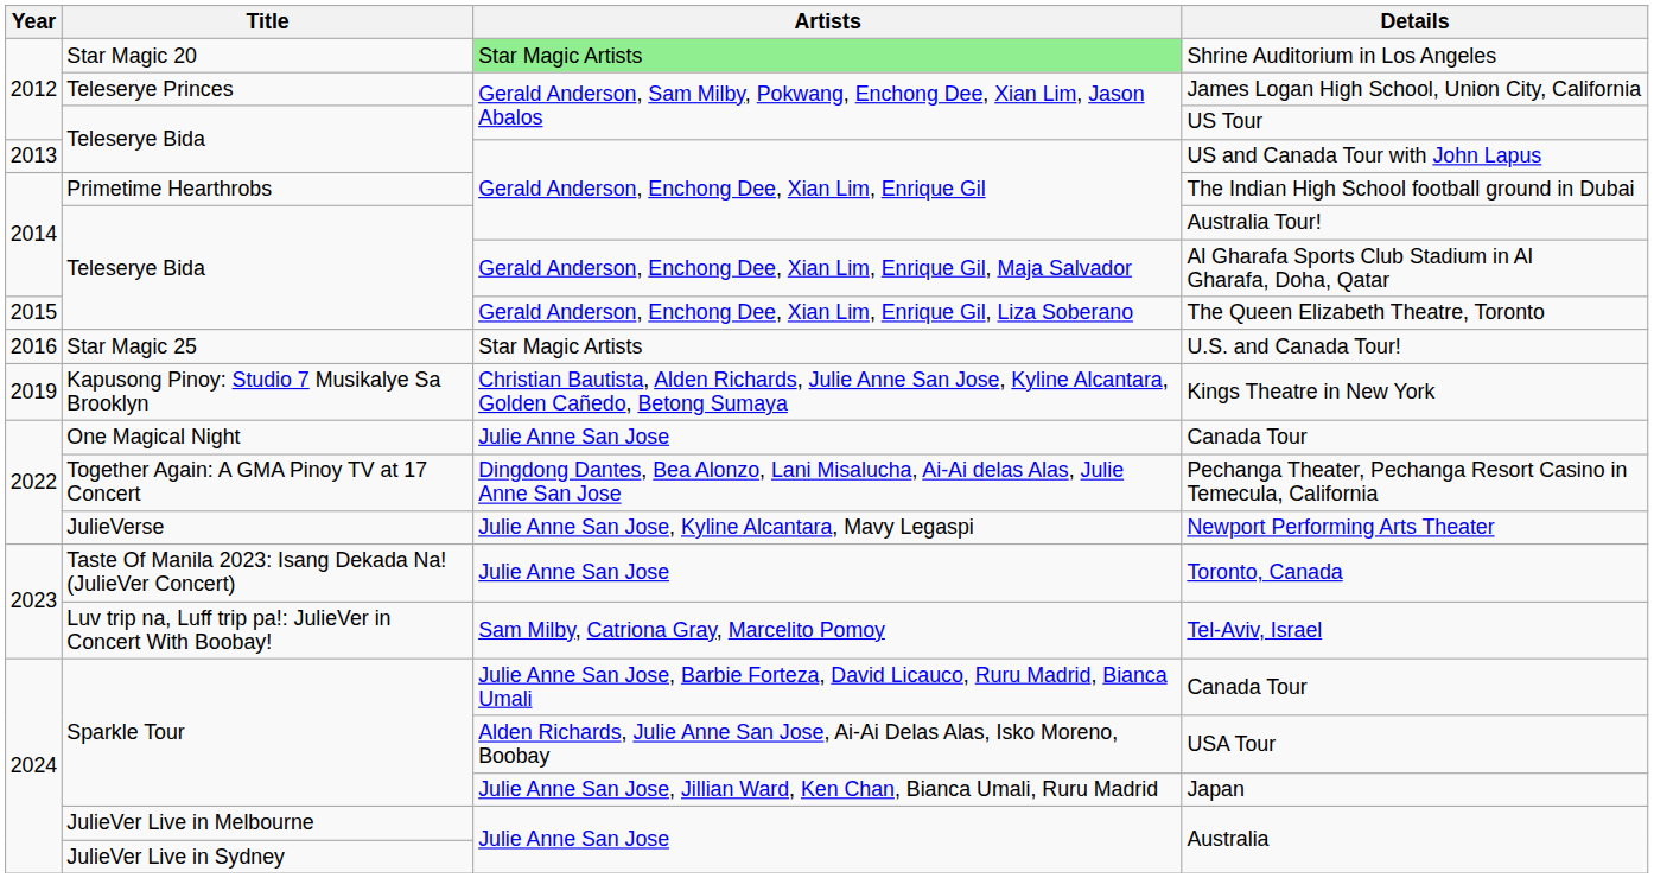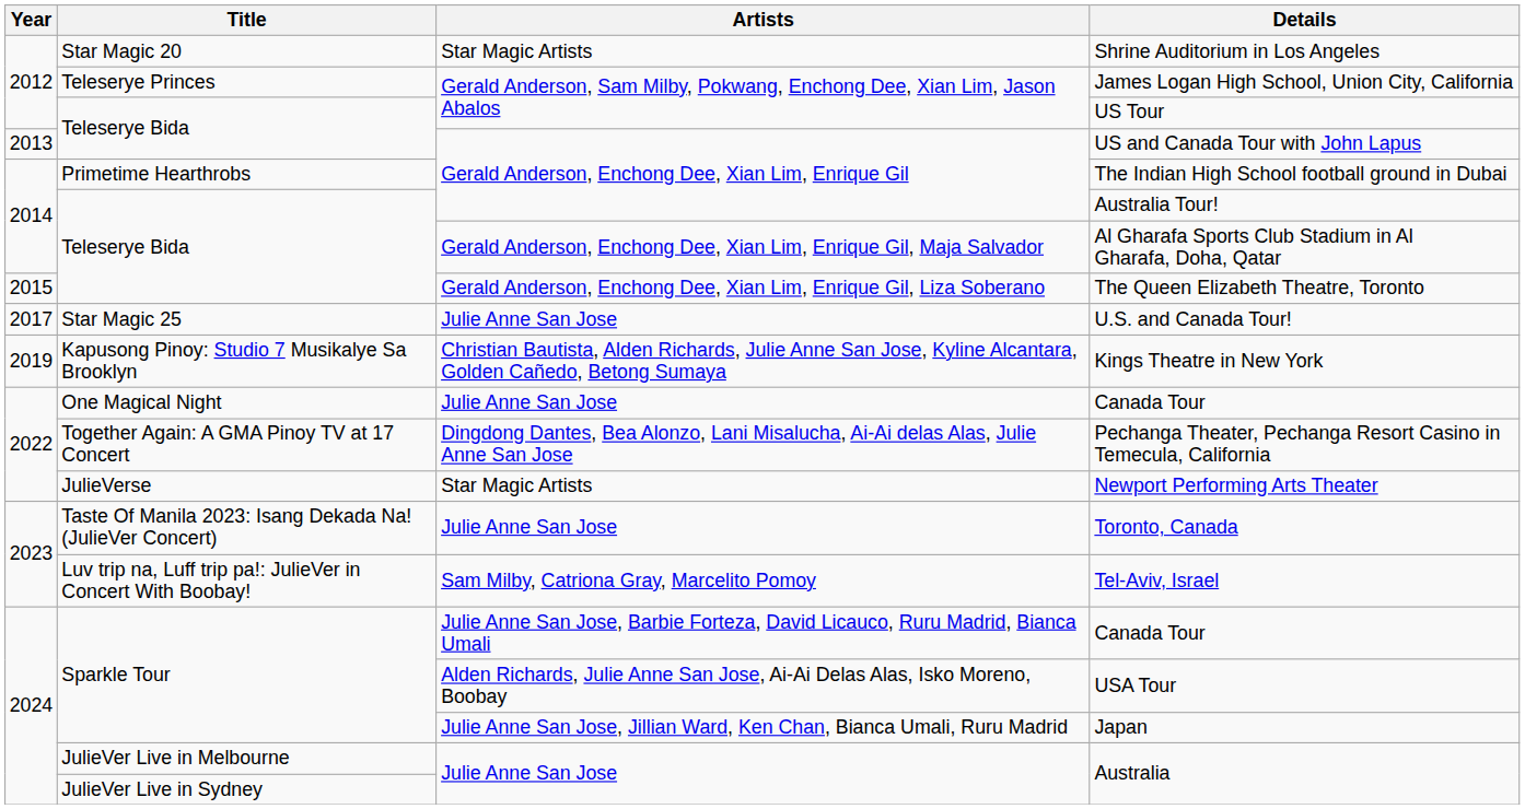 <table class="wikitable">
 <tr>
 <th>Year</th>
 <th>Title</th>
 <th>Artists</th>
 <th>Details</th>
 </tr>
 <tr>
 <td rowspan="3">2012</td>
 <td>Star Magic 20</td>
-<td style="background: lightgreen;">Star Magic Artists</td>
+<td>Star Magic Artists</td>
 <td>Shrine Auditorium in Los Angeles</td>
 </tr>
 <tr>
 <td>Teleserye Princes</td>
 <td rowspan="2"><a href='#'>Gerald Anderson</a>, <a href='#'>Sam Milby</a>, <a href='#'>Pokwang</a>, <a href='#'>Enchong Dee</a>, <a href='#'>Xian Lim</a>, <a href='#'>Jason Abalos</a></td>
 <td>James Logan High School, Union City, California</td>
 </tr>
 <tr>
 <td rowspan="2">Teleserye Bida</td>
 <td>US Tour</td>
 </tr>
 <tr>
 <td>2013</td>
 <td rowspan="3"><a href='#'>Gerald Anderson</a>, <a href='#'>Enchong Dee</a>, <a href='#'>Xian Lim</a>, <a href='#'>Enrique Gil</a></td>
 <td>US and Canada Tour with <a href='#'>John Lapus</a></td>
 </tr>
 <tr>
 <td rowspan="3">2014</td>
 <td>Primetime Hearthrobs</td>
 <td>The Indian High School football ground in Dubai</td>
 </tr>
 <tr>
 <td rowspan="3">Teleserye Bida</td>
 <td>Australia Tour!</td>
 </tr>
 <tr>
 <td><a href='#'>Gerald Anderson</a>, <a href='#'>Enchong Dee</a>, <a href='#'>Xian Lim</a>, <a href='#'>Enrique Gil</a>, <a href='#'>Maja Salvador</a></td>
 <td>Al Gharafa Sports Club Stadium in Al<br>Gharafa, Doha, Qatar</td>
 </tr>
 <tr>
 <td>2015</td>
 <td><a href='#'>Gerald Anderson</a>, <a href='#'>Enchong Dee</a>, <a href='#'>Xian Lim</a>, <a href='#'>Enrique Gil</a>, <a href='#'>Liza Soberano</a></td>
 <td>The Queen Elizabeth Theatre, Toronto</td>
 </tr>
 <tr>
-<td>2016</td>
+<td>2017</td>
 <td>Star Magic 25</td>
-<td>Star Magic Artists</td>
+<td><a href='#'>Julie Anne San Jose</a></td>
 <td>U.S. and Canada Tour!</td>
 </tr>
 <tr>
 <td>2019</td>
 <td>Kapusong Pinoy: <a href='#'>Studio 7</a> Musikalye Sa Brooklyn</td>
 <td><a href='#'>Christian Bautista</a>, <a href='#'>Alden Richards</a>, <a href='#'>Julie Anne San Jose</a>, <a href='#'>Kyline Alcantara</a>, <a href='#'>Golden Cañedo</a>, <a href='#'>Betong Sumaya</a></td>
 <td>Kings Theatre in New York</td>
 </tr>
 <tr>
 <td rowspan="3">2022</td>
 <td>One Magical Night</td>
 <td><a href='#'>Julie Anne San Jose</a></td>
 <td>Canada Tour</td>
 </tr>
 <tr>
 <td>Together Again: A GMA Pinoy TV at 17 Concert</td>
 <td><a href='#'>Dingdong Dantes</a>, <a href='#'>Bea Alonzo</a>, <a href='#'>Lani Misalucha</a>, <a href='#'>Ai-Ai delas Alas</a>, <a href='#'>Julie Anne San Jose</a></td>
 <td>Pechanga Theater, Pechanga Resort Casino in Temecula, California</td>
 </tr>
 <tr>
 <td>JulieVerse</td>
-<td><a href='#'>Julie Anne San Jose</a>, <a href='#'>Kyline Alcantara</a>, Mavy Legaspi</td>
+<td>Star Magic Artists</td>
 <td><a href='#'>Newport Performing Arts Theater</a></td>
 </tr>
 <tr>
 <td rowspan="2">2023</td>
 <td>Taste Of Manila 2023: Isang Dekada Na! (JulieVer Concert)</td>
 <td><a href='#'>Julie Anne San Jose</a></td>
 <td><a href='#'>Toronto, Canada</a></td>
 </tr>
 <tr>
 <td>Luv trip na, Luff trip pa!: JulieVer in Concert With Boobay!</td>
 <td><a href='#'>Sam Milby</a>, <a href='#'>Catriona Gray</a>, <a href='#'>Marcelito Pomoy</a></td>
 <td><a href='#'>Tel-Aviv, Israel</a></td>
 </tr>
 <tr>
 <td rowspan="5">2024</td>
 <td rowspan="3">Sparkle Tour</td>
 <td><a href='#'>Julie Anne San Jose</a>, <a href='#'>Barbie Forteza</a>, <a href='#'>David Licauco</a>, <a href='#'>Ruru Madrid</a>, <a href='#'>Bianca Umali</a></td>
 <td>Canada Tour</td>
 </tr>
 <tr>
 <td><a href='#'>Alden Richards</a>, <a href='#'>Julie Anne San Jose</a>, Ai-Ai Delas Alas, Isko Moreno, Boobay</td>
 <td>USA Tour</td>
 </tr>
 <tr>
 <td><a href='#'>Julie Anne San Jose</a>, <a href='#'>Jillian Ward</a>, <a href='#'>Ken Chan</a>, Bianca Umali, Ruru Madrid</td>
 <td>Japan</td>
 </tr>
 <tr>
 <td>JulieVer Live in Melbourne</td>
 <td rowspan="2"><a href='#'>Julie Anne San Jose</a></td>
 <td rowspan="2">Australia</td>
 </tr>
 <tr>
 <td>JulieVer Live in Sydney</td>
 </tr>
 </table>
